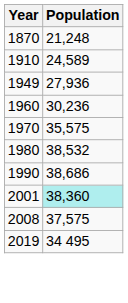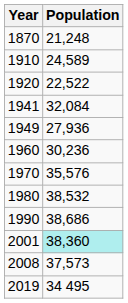 <table class="wikitable">
 <tr>
 <th>Year</th>
 <th>Population</th>
 </tr>
 <tr>
 <td>1870</td>
 <td>21,248</td>
 </tr>
 <tr>
 <td>1910</td>
 <td>24,589</td>
 </tr>
 <tr>
+<td>1920</td>
+<td>22,522</td>
+</tr>
+<tr>
+<td>1941</td>
+<td>32,084</td>
+</tr>
+<tr>
 <td>1949</td>
 <td>27,936</td>
 </tr>
 <tr>
 <td>1960</td>
 <td>30,236</td>
 </tr>
 <tr>
 <td>1970</td>
-<td>35,575</td>
+<td>35,576</td>
 </tr>
 <tr>
 <td>1980</td>
 <td>38,532</td>
 </tr>
 <tr>
 <td>1990</td>
 <td>38,686</td>
 </tr>
 <tr>
 <td>2001</td>
 <td style="background: paleturquoise;">38,360</td>
 </tr>
 <tr>
 <td>2008</td>
-<td>37,575</td>
+<td>37,573</td>
 </tr>
 <tr>
 <td>2019</td>
 <td>34 495</td>
 </tr>
 </table>
